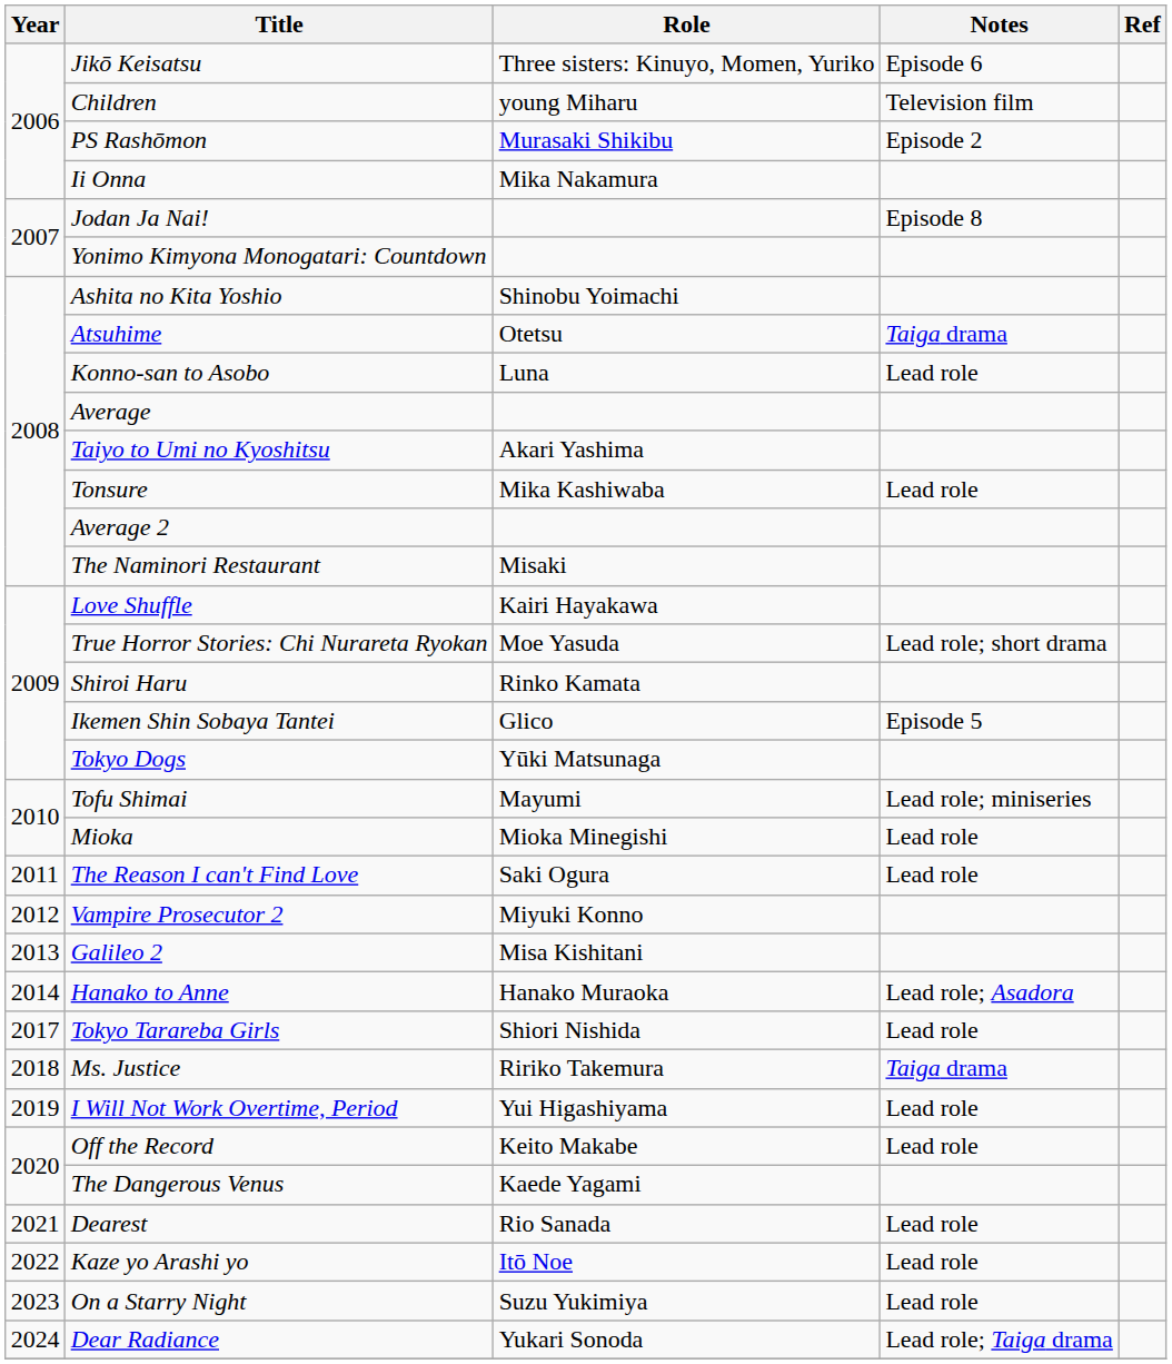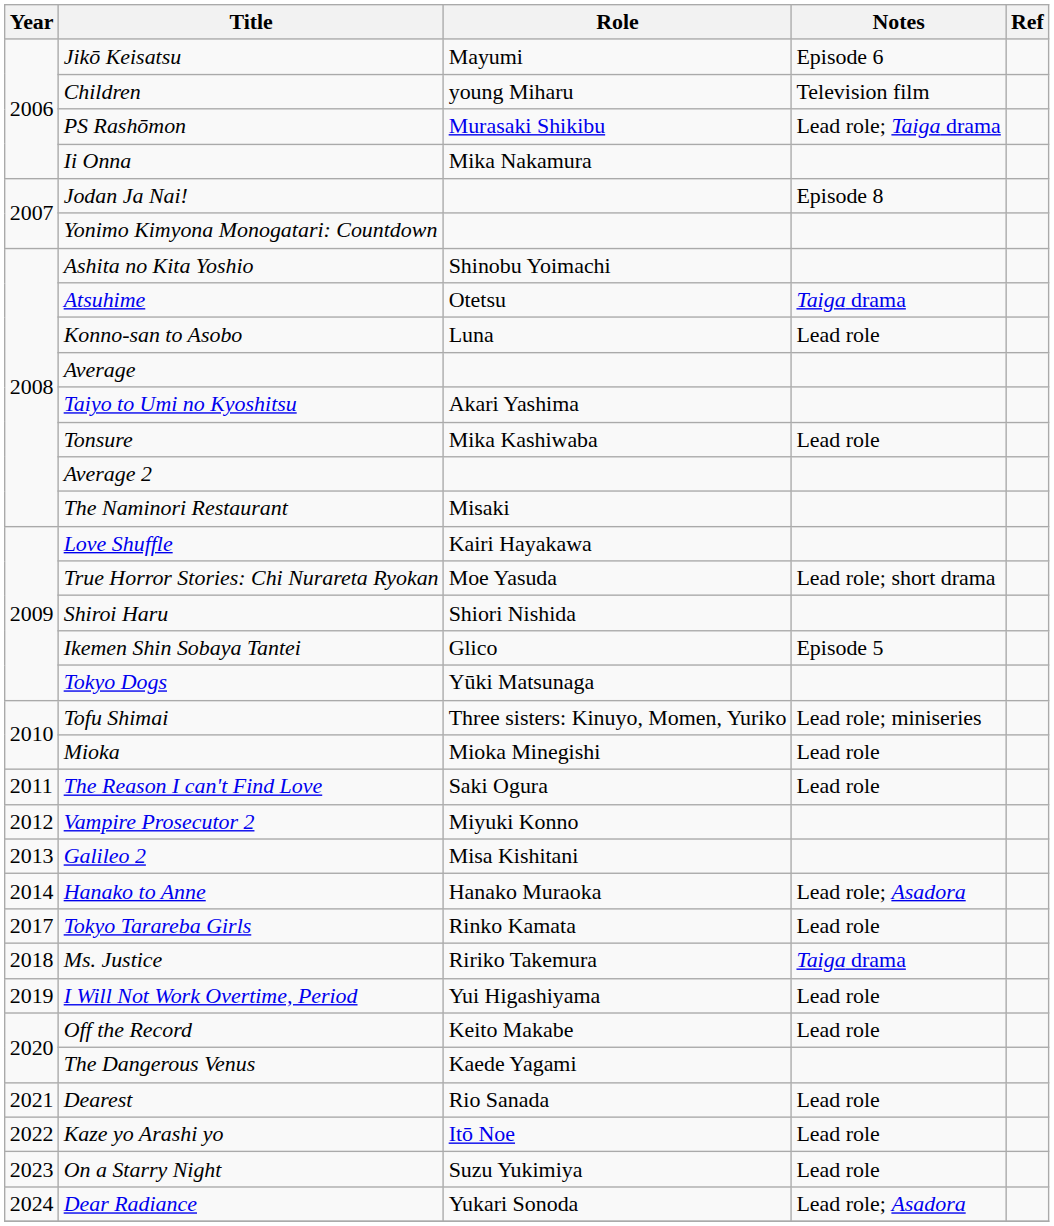 <table class="wikitable sortable">
 <tr>
 <th>Year</th>
 <th>Title</th>
 <th>Role</th>
 <th class="unsortable">Notes</th>
 <th class="unsortable">Ref</th>
 </tr>
 <tr>
 <td rowspan=4>2006</td>
 <td><em>Jikō Keisatsu</em></td>
-<td>Three sisters: Kinuyo, Momen, Yuriko</td>
+<td>Mayumi</td>
 <td>Episode 6</td>
 <td></td>
 </tr>
 <tr>
 <td><em>Children</em></td>
 <td>young Miharu</td>
 <td>Television film</td>
 <td></td>
 </tr>
 <tr>
 <td><em>PS Rashōmon</em></td>
 <td><a href='#'>Murasaki Shikibu</a></td>
-<td>Episode 2</td>
+<td>Lead role; <a href='#'><em>Taiga</em> drama</a></td>
 <td></td>
 </tr>
 <tr>
 <td><em>Ii Onna</em></td>
 <td>Mika Nakamura</td>
 <td></td>
 <td></td>
 </tr>
 <tr>
 <td rowspan=2>2007</td>
 <td><em>Jodan Ja Nai!</em></td>
 <td></td>
 <td>Episode 8</td>
 <td></td>
 </tr>
 <tr>
 <td><em>Yonimo Kimyona Monogatari: Countdown</em></td>
 <td></td>
 <td></td>
 <td></td>
 </tr>
 <tr>
 <td rowspan=8>2008</td>
 <td><em>Ashita no Kita Yoshio</em></td>
 <td>Shinobu Yoimachi</td>
 <td></td>
 <td></td>
 </tr>
 <tr>
 <td><em><a href='#'>Atsuhime</a></em></td>
 <td>Otetsu</td>
 <td><a href='#'><em>Taiga</em> drama</a></td>
 <td></td>
 </tr>
 <tr>
 <td><em>Konno-san to Asobo</em></td>
 <td>Luna</td>
 <td>Lead role</td>
 <td></td>
 </tr>
 <tr>
 <td><em>Average</em></td>
 <td></td>
 <td></td>
 <td></td>
 </tr>
 <tr>
 <td><em><a href='#'>Taiyo to Umi no Kyoshitsu</a></em></td>
 <td>Akari Yashima</td>
 <td></td>
 <td></td>
 </tr>
 <tr>
 <td><em>Tonsure</em></td>
 <td>Mika Kashiwaba</td>
 <td>Lead role</td>
 <td></td>
 </tr>
 <tr>
 <td><em>Average 2</em></td>
 <td></td>
 <td></td>
 <td></td>
 </tr>
 <tr>
 <td><em>The Naminori Restaurant</em></td>
 <td>Misaki</td>
 <td></td>
 <td></td>
 </tr>
 <tr>
 <td rowspan=5>2009</td>
 <td><em><a href='#'>Love Shuffle</a></em></td>
 <td>Kairi Hayakawa</td>
 <td></td>
 <td></td>
 </tr>
 <tr>
 <td><em>True Horror Stories: Chi Nurareta Ryokan</em></td>
 <td>Moe Yasuda</td>
 <td>Lead role; short drama</td>
 <td></td>
 </tr>
 <tr>
 <td><em>Shiroi Haru</em></td>
-<td>Rinko Kamata</td>
+<td>Shiori Nishida</td>
 <td></td>
 <td></td>
 </tr>
 <tr>
 <td><em>Ikemen Shin Sobaya Tantei</em></td>
 <td>Glico</td>
 <td>Episode 5</td>
 <td></td>
 </tr>
 <tr>
 <td><em><a href='#'>Tokyo Dogs</a></em></td>
 <td>Yūki Matsunaga</td>
 <td></td>
 <td></td>
 </tr>
 <tr>
 <td rowspan=2>2010</td>
 <td><em>Tofu Shimai</em></td>
-<td>Mayumi</td>
+<td>Three sisters: Kinuyo, Momen, Yuriko</td>
 <td>Lead role; miniseries</td>
 <td></td>
 </tr>
 <tr>
 <td><em>Mioka</em></td>
 <td>Mioka Minegishi</td>
 <td>Lead role</td>
 <td></td>
 </tr>
 <tr>
 <td>2011</td>
 <td><em><a href='#'>The Reason I can't Find Love</a></em></td>
 <td>Saki Ogura</td>
 <td>Lead role</td>
 <td></td>
 </tr>
 <tr>
 <td>2012</td>
 <td><em><a href='#'>Vampire Prosecutor 2</a></em></td>
 <td>Miyuki Konno</td>
 <td></td>
 <td></td>
 </tr>
 <tr>
 <td>2013</td>
 <td><em><a href='#'>Galileo 2</a></em></td>
 <td>Misa Kishitani</td>
 <td></td>
 <td></td>
 </tr>
 <tr>
 <td>2014</td>
 <td><em><a href='#'>Hanako to Anne</a></em></td>
 <td>Hanako Muraoka</td>
 <td>Lead role; <em><a href='#'>Asadora</a></em></td>
 <td></td>
 </tr>
 <tr>
 <td>2017</td>
 <td><em><a href='#'>Tokyo Tarareba Girls</a></em></td>
-<td>Shiori Nishida</td>
+<td>Rinko Kamata</td>
 <td>Lead role</td>
 <td></td>
 </tr>
 <tr>
 <td>2018</td>
 <td><em>Ms. Justice</em></td>
 <td>Ririko Takemura</td>
 <td><a href='#'><em>Taiga</em> drama</a></td>
 <td></td>
 </tr>
 <tr>
 <td>2019</td>
 <td><em><a href='#'>I Will Not Work Overtime, Period</a></em></td>
 <td>Yui Higashiyama</td>
 <td>Lead role</td>
 <td></td>
 </tr>
 <tr>
 <td rowspan=2>2020</td>
 <td><em>Off the Record</em></td>
 <td>Keito Makabe</td>
 <td>Lead role</td>
 <td></td>
 </tr>
 <tr>
 <td><em>The Dangerous Venus</em></td>
 <td>Kaede Yagami</td>
 <td></td>
 <td></td>
 </tr>
 <tr>
 <td>2021</td>
 <td><em>Dearest</em></td>
 <td>Rio Sanada</td>
 <td>Lead role</td>
 <td></td>
 </tr>
 <tr>
 <td>2022</td>
 <td><em>Kaze yo Arashi yo</em></td>
 <td><a href='#'>Itō Noe</a></td>
 <td>Lead role</td>
 <td></td>
 </tr>
 <tr>
 <td>2023</td>
 <td><em>On a Starry Night</em></td>
 <td>Suzu Yukimiya</td>
 <td>Lead role</td>
 <td></td>
 </tr>
 <tr>
 <td>2024</td>
 <td><em><a href='#'>Dear Radiance</a></em></td>
 <td>Yukari Sonoda</td>
-<td>Lead role; <a href='#'><em>Taiga</em> drama</a></td>
+<td>Lead role; <em><a href='#'>Asadora</a></em></td>
 <td></td>
 </tr>
 <tr>
 </tr>
 </table>
